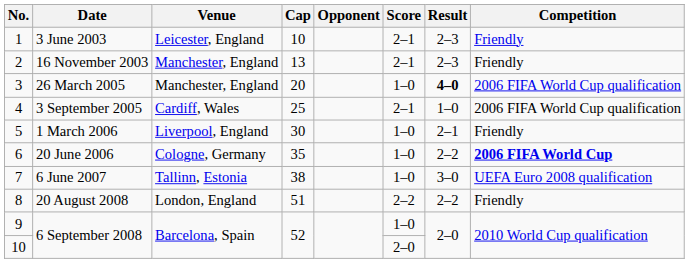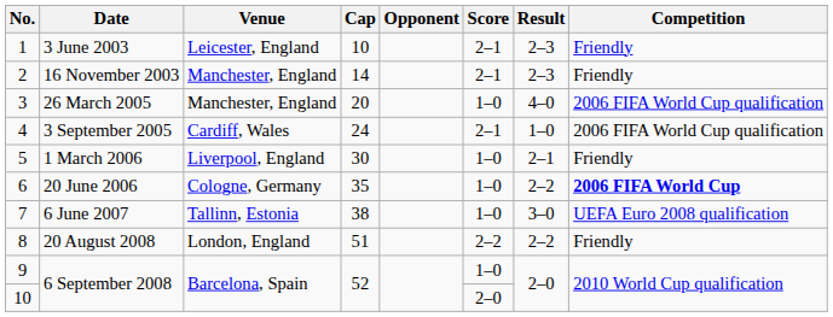 <table class="wikitable sortable">
 <tr>
 <th scope="col">No.</th>
 <th scope="col">Date</th>
 <th scope="col">Venue</th>
 <th scope="col">Cap</th>
 <th scope="col">Opponent</th>
 <th scope="col">Score</th>
 <th scope="col">Result</th>
 <th scope="col">Competition</th>
 </tr>
 <tr>
 <td align="center">1</td>
 <td>3 June 2003</td>
 <td><a href='#'>Leicester</a>, England</td>
 <td align="center">10</td>
 <td></td>
 <td align="center">2–1</td>
 <td align="center">2–3</td>
 <td><a href='#'>Friendly</a></td>
 </tr>
 <tr>
 <td align="center">2</td>
 <td>16 November 2003</td>
 <td><a href='#'>Manchester</a>, England</td>
-<td align="center">13</td>
+<td align="center">14</td>
 <td></td>
 <td align="center">2–1</td>
 <td align="center">2–3</td>
 <td>Friendly</td>
 </tr>
 <tr>
 <td align="center">3</td>
 <td>26 March 2005</td>
 <td>Manchester, England</td>
 <td align="center">20</td>
 <td></td>
 <td align="center">1–0</td>
-<td align="center"><strong>4–0</strong></td>
+<td align="center">4–0</td>
 <td><a href='#'>2006 FIFA World Cup qualification</a></td>
 </tr>
 <tr>
 <td align="center">4</td>
 <td>3 September 2005</td>
 <td><a href='#'>Cardiff</a>, Wales</td>
-<td align="center">25</td>
+<td align="center">24</td>
 <td></td>
 <td align="center">2–1</td>
 <td align="center">1–0</td>
 <td>2006 FIFA World Cup qualification</td>
 </tr>
 <tr>
 <td align="center">5</td>
 <td>1 March 2006</td>
 <td><a href='#'>Liverpool</a>, England</td>
 <td align="center">30</td>
 <td></td>
 <td align="center">1–0</td>
 <td align="center">2–1</td>
 <td>Friendly</td>
 </tr>
 <tr>
 <td align="center">6</td>
 <td>20 June 2006</td>
 <td><a href='#'>Cologne</a>, Germany</td>
 <td align="center">35</td>
 <td></td>
 <td align="center">1–0</td>
 <td align="center">2–2</td>
 <td><strong><a href='#'>2006 FIFA World Cup</a></strong></td>
 </tr>
 <tr>
 <td align="center">7</td>
 <td>6 June 2007</td>
 <td><a href='#'>Tallinn</a>, <a href='#'>Estonia</a></td>
 <td align="center">38</td>
 <td></td>
 <td align="center">1–0</td>
 <td align="center">3–0</td>
 <td><a href='#'>UEFA Euro 2008 qualification</a></td>
 </tr>
 <tr>
 <td align="center">8</td>
 <td>20 August 2008</td>
 <td>London, England</td>
 <td align="center">51</td>
 <td></td>
 <td align="center">2–2</td>
 <td align="center">2–2</td>
 <td>Friendly</td>
 </tr>
 <tr>
 <td align="center">9</td>
 <td rowspan="2">6 September 2008</td>
 <td rowspan="2"><a href='#'>Barcelona</a>, Spain</td>
 <td rowspan="2" align="center">52</td>
 <td rowspan="2"></td>
 <td align="center">1–0</td>
 <td rowspan="2" style="text-align:center;">2–0</td>
 <td rowspan="2"><a href='#'>2010 World Cup qualification</a></td>
 </tr>
 <tr>
 <td align="center">10</td>
 <td align="center">2–0</td>
 </tr>
 </table>
